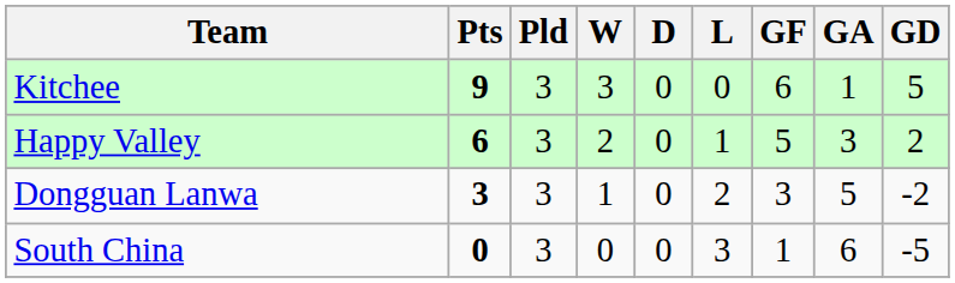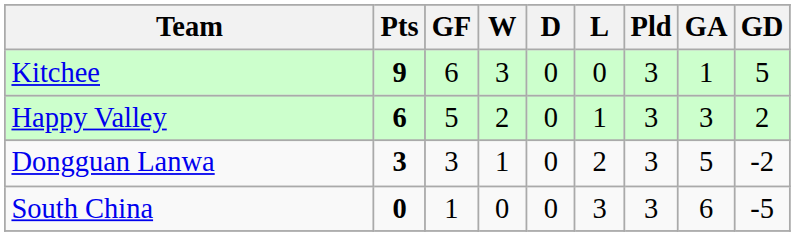 <table class="wikitable" style="text-align: center;">
 <tr>
 <th width="200">Team</th>
 <th width="20" abbr="Points">Pts</th>
-<th width="20" abbr="Played">Pld</th>
+<th width="20" abbr="Goals for">GF</th>
 <th width="20" abbr="Won">W</th>
 <th width="20" abbr="Drawn">D</th>
 <th width="20" abbr="Lost">L</th>
-<th width="20" abbr="Goals for">GF</th>
+<th width="20" abbr="Played">Pld</th>
 <th width="20" abbr="Goals against">GA</th>
 <th width="20" abbr="Goal difference">GD</th>
 </tr>
 <tr style="background: #ccffcc;">
 <td style="text-align:left;"><a href='#'>Kitchee</a></td>
 <td><strong>9</strong></td>
-<td>3</td>
+<td>6</td>
 <td>3</td>
 <td>0</td>
 <td>0</td>
-<td>6</td>
+<td>3</td>
 <td>1</td>
 <td>5</td>
 </tr>
 <tr style="background: #ccffcc;">
 <td style="text-align:left;"><a href='#'>Happy Valley</a></td>
 <td><strong>6</strong></td>
-<td>3</td>
+<td>5</td>
 <td>2</td>
 <td>0</td>
 <td>1</td>
-<td>5</td>
+<td>3</td>
 <td>3</td>
 <td>2</td>
 </tr>
 <tr>
 <td style="text-align:left;"><a href='#'>Dongguan Lanwa</a></td>
 <td><strong>3</strong></td>
 <td>3</td>
 <td>1</td>
 <td>0</td>
 <td>2</td>
 <td>3</td>
 <td>5</td>
 <td>-2</td>
 </tr>
 <tr>
 <td style="text-align:left;"><a href='#'>South China</a></td>
 <td><strong>0</strong></td>
-<td>3</td>
+<td>1</td>
 <td>0</td>
 <td>0</td>
 <td>3</td>
-<td>1</td>
+<td>3</td>
 <td>6</td>
 <td>-5</td>
 </tr>
 </table>
